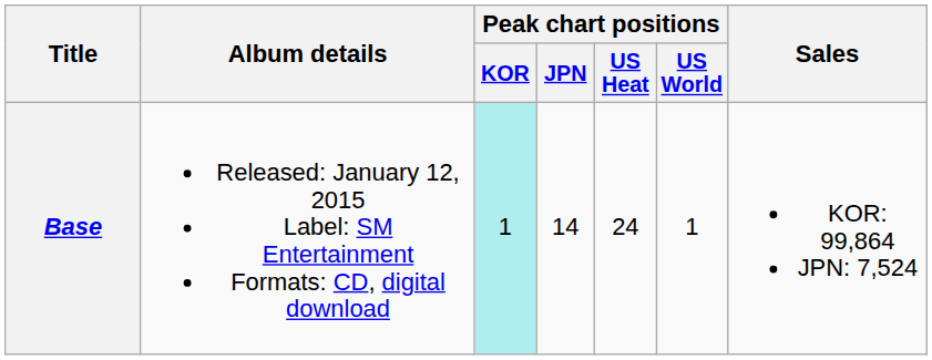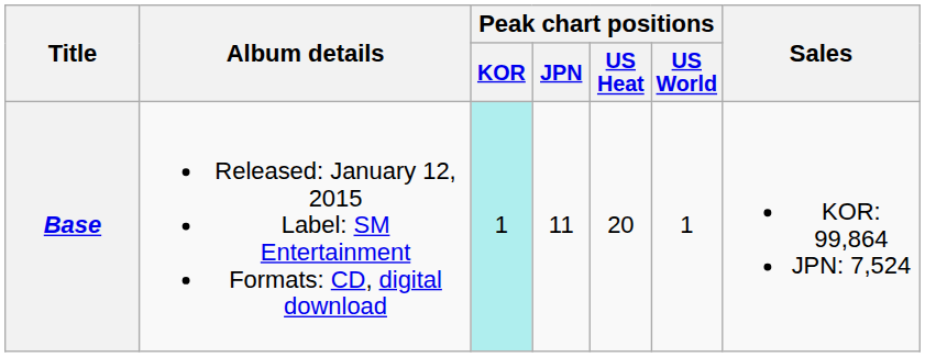 <table class="wikitable plainrowheaders" style="text-align:center;">
 <tr>
 <th scope="col" rowspan="2" style="width:8em;">Title</th>
 <th scope="col" rowspan="2" style="width:18em;">Album details</th>
 <th scope="col" colspan="4">Peak chart positions</th>
 <th scope="col" rowspan="2" style="width:10em;">Sales</th>
 </tr>
 <tr>
 <th style="width:2.5em; font-size:90%"><a href='#'>KOR</a><br></th>
 <th style="width:2.5em; font-size:90%"><a href='#'>JPN</a><br></th>
 <th style="width:2.5em; font-size:90%"><a href='#'>US<br>Heat</a><br></th>
 <th style="width:2.5em; font-size:90%"><a href='#'>US<br>World</a><br></th>
 </tr>
 <tr>
 <th scope="row"><em><a href='#'>Base</a></em></th>
 <td><br><ul><li>Released: January 12, 2015</li><li>Label: <a href='#'>SM Entertainment</a></li><li>Formats: <a href='#'>CD</a>, <a href='#'>digital download</a></li></ul></td>
 <td style="background: paleturquoise;">1</td>
-<td>14</td>
-<td>24</td>
+<td>11</td>
+<td>20</td>
 <td>1</td>
 <td><br><ul><li>KOR: 99,864</li><li>JPN: 7,524</li></ul></td>
 </tr>
 </table>
